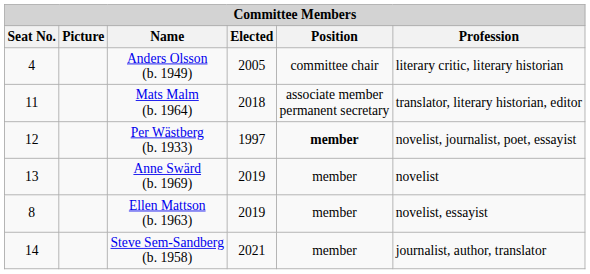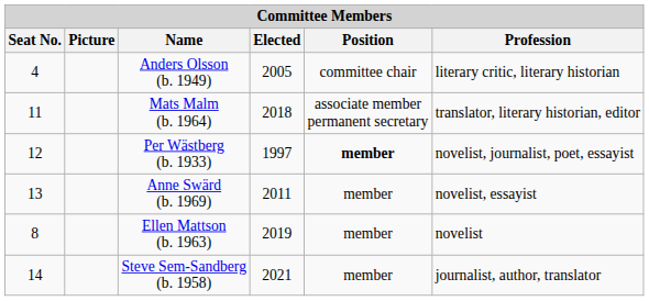 <table class="wikitable sortable">
 <tr>
 <td style="background:lightgrey;white-space:nowrap" colspan="6" align="center"><strong>Committee Members</strong></td>
 </tr>
 <tr>
 <th>Seat No.</th>
 <th>Picture</th>
 <th>Name</th>
 <th>Elected</th>
 <th>Position</th>
 <th>Profession</th>
 </tr>
 <tr>
 <td align="center">4</td>
 <td></td>
 <td align="center"><a href='#'>Anders Olsson</a> <br>(b. 1949)</td>
 <td align="center">2005</td>
 <td align="center">committee chair</td>
 <td>literary critic, literary historian</td>
 </tr>
 <tr>
 <td align="center">11</td>
 <td></td>
 <td align="center"><a href='#'>Mats Malm</a> <br>(b. 1964)</td>
 <td align="center">2018</td>
 <td align="center">associate member<br>permanent secretary</td>
 <td>translator, literary historian, editor</td>
 </tr>
 <tr>
 <td align="center">12</td>
 <td></td>
 <td align="center"><a href='#'>Per Wästberg</a> <br>(b. 1933)</td>
 <td align="center">1997</td>
 <td align="center"><strong>member</strong></td>
 <td>novelist, journalist, poet, essayist</td>
 </tr>
 <tr>
 <td align="center">13</td>
 <td></td>
 <td align="center"><a href='#'>Anne Swärd</a> <br>(b. 1969)</td>
-<td align="center">2019</td>
+<td align="center">2011</td>
 <td align="center">member</td>
-<td>novelist</td>
+<td>novelist, essayist</td>
 </tr>
 <tr>
 <td align="center">8</td>
 <td></td>
 <td align="center"><a href='#'>Ellen Mattson</a> <br>(b. 1963)</td>
 <td align="center">2019</td>
 <td align="center">member</td>
-<td>novelist, essayist</td>
+<td>novelist</td>
 </tr>
 <tr>
 <td align="center">14</td>
 <td></td>
 <td align="center"><a href='#'>Steve Sem-Sandberg</a> <br>(b. 1958)</td>
 <td align="center">2021</td>
 <td align="center">member</td>
 <td>journalist, author, translator</td>
 </tr>
 </table>
